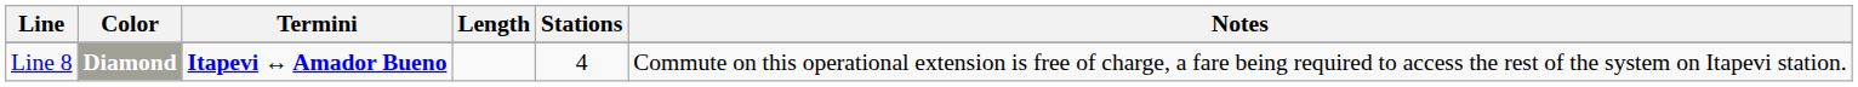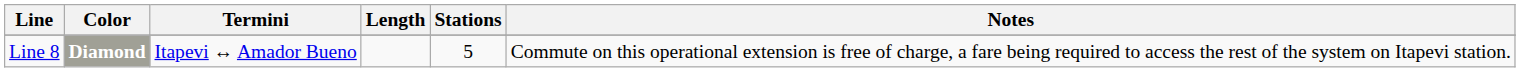 <table class="wikitable">
 <tr>
 <th align="center">Line</th>
 <th align="center">Color</th>
 <th align="center">Termini</th>
 <th align="center">Length</th>
 <th align="center">Stations</th>
 <th align="center">Notes</th>
 </tr>
 <tr>
 </tr>
 <tr>
 <td><a href='#'>Line 8</a></td>
 <td align="center" style="color:white" bgcolor="#a0a096"><strong>Diamond</strong></td>
-<td align="center"><strong><a href='#'>Itapevi</a> ↔ <a href='#'>Amador Bueno</a></strong></td>
+<td align="center"><a href='#'>Itapevi</a> ↔ <a href='#'>Amador Bueno</a></td>
 <td align="center"></td>
-<td align="center">4</td>
+<td align="center">5</td>
 <td align="center">Commute on this operational extension is free of charge, a fare being required to access the rest of the system on Itapevi station.</td>
 </tr>
 </table>
